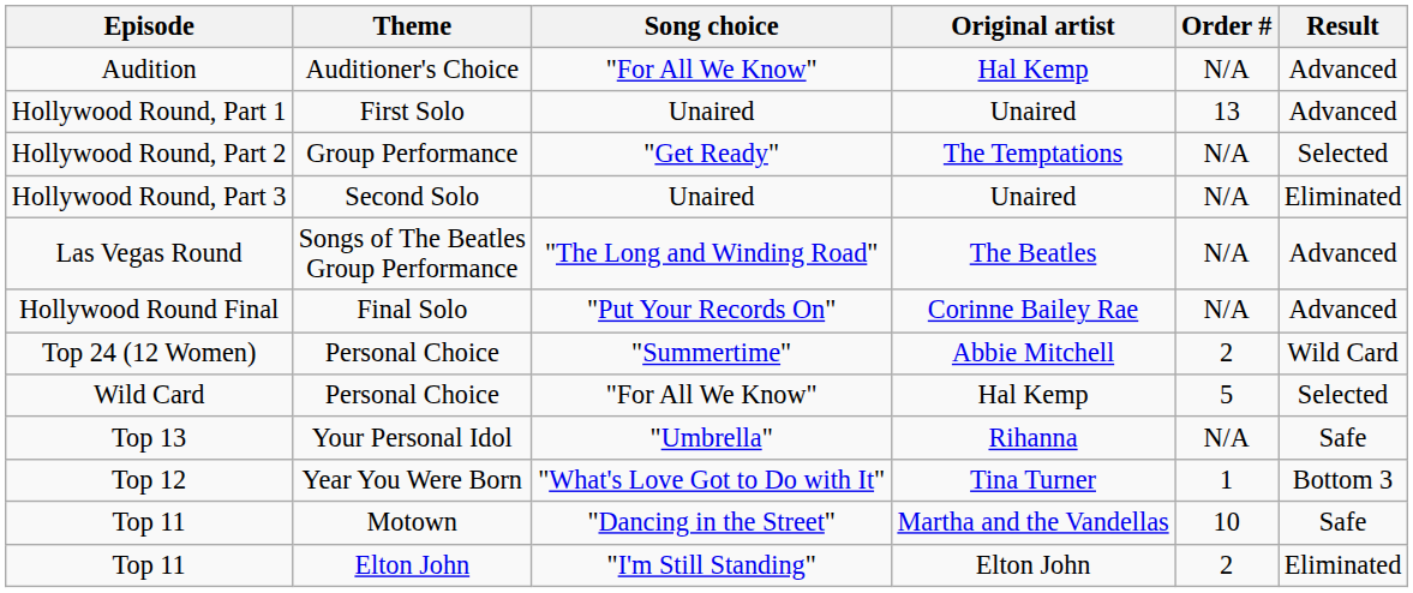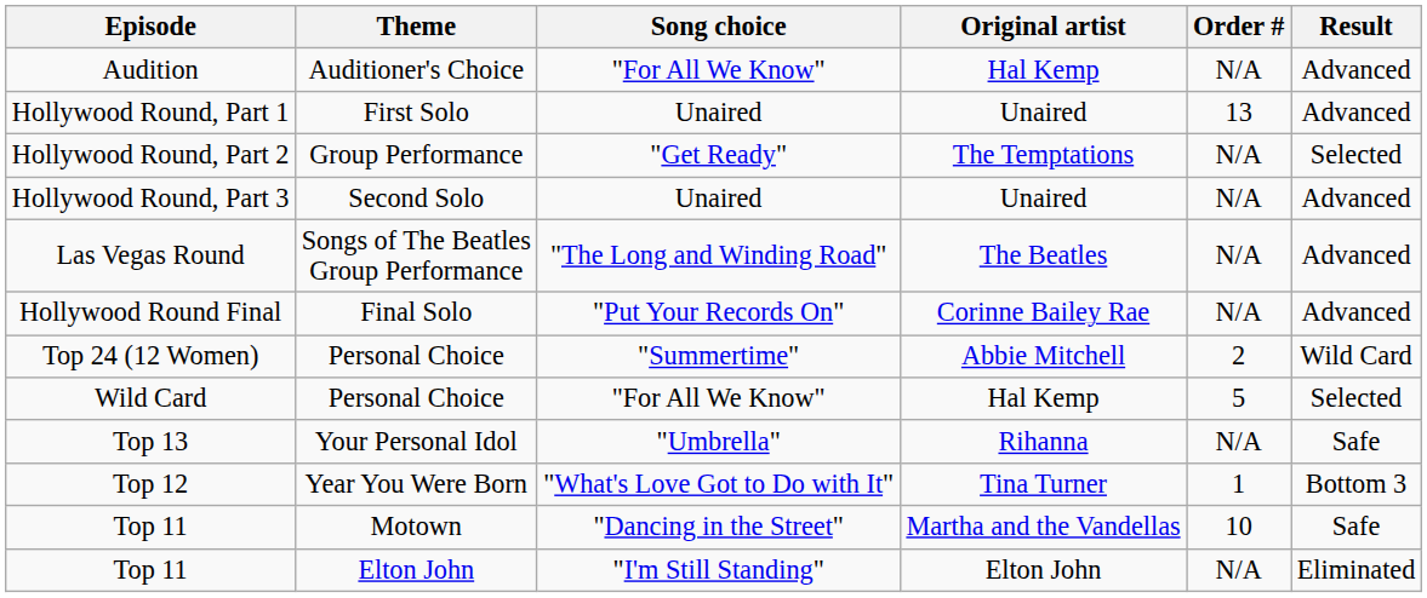 <table class="wikitable" style="text-align: center;">
 <tr>
 <th>Episode</th>
 <th>Theme</th>
 <th>Song choice</th>
 <th>Original artist</th>
 <th>Order #</th>
 <th>Result</th>
 </tr>
 <tr>
 <td>Audition</td>
 <td>Auditioner's Choice<br></td>
 <td>"<a href='#'>For All We Know</a>"</td>
 <td><a href='#'>Hal Kemp</a></td>
 <td>N/A</td>
 <td>Advanced</td>
 </tr>
 <tr>
 <td>Hollywood Round, Part 1</td>
 <td>First Solo</td>
 <td>Unaired</td>
 <td>Unaired</td>
 <td>13</td>
 <td>Advanced</td>
 </tr>
 <tr>
 <td>Hollywood Round, Part 2</td>
 <td>Group Performance</td>
 <td>"<a href='#'>Get Ready</a>"</td>
 <td><a href='#'>The Temptations</a></td>
 <td>N/A</td>
 <td>Selected</td>
 </tr>
 <tr>
 <td>Hollywood Round, Part 3</td>
 <td>Second Solo</td>
 <td>Unaired</td>
 <td>Unaired</td>
 <td>N/A</td>
-<td>Eliminated</td>
+<td>Advanced</td>
 </tr>
 <tr>
 <td>Las Vegas Round</td>
 <td>Songs of The Beatles<br> Group Performance</td>
 <td>"<a href='#'>The Long and Winding Road</a>"</td>
 <td><a href='#'>The Beatles</a></td>
 <td>N/A</td>
 <td>Advanced</td>
 </tr>
 <tr>
 <td>Hollywood Round Final</td>
 <td>Final Solo</td>
 <td>"<a href='#'>Put Your Records On</a>"</td>
 <td><a href='#'>Corinne Bailey Rae</a></td>
 <td>N/A</td>
 <td>Advanced</td>
 </tr>
 <tr>
 <td>Top 24 (12 Women)</td>
 <td>Personal Choice</td>
 <td>"<a href='#'>Summertime</a>"</td>
 <td><a href='#'>Abbie Mitchell</a></td>
 <td>2</td>
 <td>Wild Card</td>
 </tr>
 <tr>
 <td>Wild Card</td>
 <td>Personal Choice</td>
 <td>"For All We Know"</td>
 <td>Hal Kemp</td>
 <td>5</td>
 <td>Selected</td>
 </tr>
 <tr>
 <td>Top 13</td>
 <td>Your Personal Idol</td>
 <td>"<a href='#'>Umbrella</a>"</td>
 <td><a href='#'>Rihanna</a></td>
 <td>N/A</td>
 <td>Safe</td>
 </tr>
 <tr>
 <td>Top 12</td>
 <td>Year You Were Born</td>
 <td>"<a href='#'>What's Love Got to Do with It</a>"</td>
 <td><a href='#'>Tina Turner</a></td>
 <td>1</td>
 <td>Bottom 3</td>
 </tr>
 <tr>
 <td>Top 11</td>
 <td>Motown</td>
 <td>"<a href='#'>Dancing in the Street</a>"</td>
 <td><a href='#'>Martha and the Vandellas</a></td>
 <td>10</td>
 <td>Safe</td>
 </tr>
 <tr>
 <td>Top 11</td>
 <td><a href='#'>Elton John</a></td>
 <td>"<a href='#'>I'm Still Standing</a>"</td>
 <td>Elton John</td>
-<td>2</td>
+<td>N/A</td>
 <td>Eliminated</td>
 </tr>
 </table>
